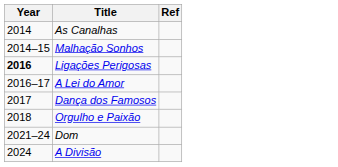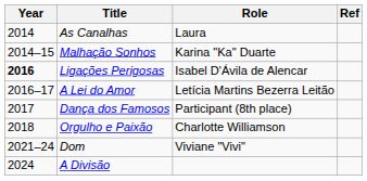 <table class="wikitable">
 <tr>
 <th scope="col">Year</th>
 <th scope="col">Title</th>
+<th scope="col" class="unsortable">Role</th>
 <th scope="col">Ref</th>
 </tr>
 <tr>
 <td>2014</td>
 <td><em>As Canalhas</em></td>
+<td>Laura</td>
 <td></td>
 </tr>
 <tr>
 <td>2014–15</td>
 <td><em><a href='#'>Malhação Sonhos</a></em></td>
+<td>Karina "Ka" Duarte</td>
 <td></td>
 </tr>
 <tr>
 <td><strong>2016</strong></td>
 <td><em><a href='#'>Ligações Perigosas</a></em></td>
+<td>Isabel D'Ávila de Alencar</td>
 <td></td>
 </tr>
 <tr>
 <td>2016–17</td>
 <td><em><a href='#'>A Lei do Amor</a></em></td>
+<td>Letícia Martins Bezerra Leitão</td>
 <td></td>
 </tr>
 <tr>
 <td>2017</td>
 <td><em><a href='#'>Dança dos Famosos</a></em></td>
+<td>Participant (8th place)</td>
 <td></td>
 </tr>
 <tr>
 <td>2018</td>
 <td><em><a href='#'>Orgulho e Paixão</a></em></td>
+<td>Charlotte Williamson</td>
 <td></td>
 </tr>
 <tr>
 <td>2021–24</td>
 <td><em>Dom</em></td>
+<td>Viviane "Vivi"</td>
 <td></td>
 </tr>
 <tr>
 <td>2024</td>
 <td><em><a href='#'>A Divisão</a></em></td>
 <td></td>
+<td></td>
 </tr>
 </table>
